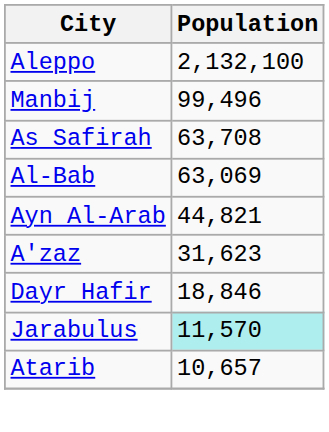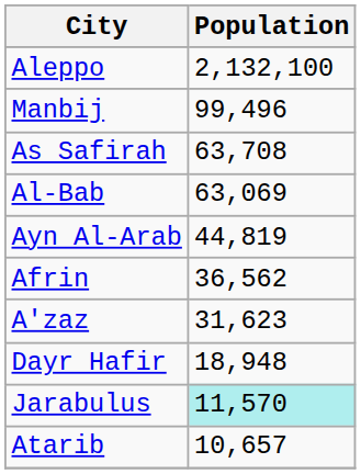 <table class="wikitable">
 <tr>
 <th>City</th>
 <th>Population</th>
 </tr>
 <tr>
 <td><a href='#'>Aleppo</a></td>
 <td>2,132,100</td>
 </tr>
 <tr>
 <td><a href='#'>Manbij</a></td>
 <td>99,496</td>
 </tr>
 <tr>
 <td><a href='#'>As Safirah</a></td>
 <td>63,708</td>
 </tr>
 <tr>
 <td><a href='#'>Al-Bab</a></td>
 <td>63,069</td>
 </tr>
 <tr>
 <td><a href='#'>Ayn Al-Arab</a></td>
-<td>44,821</td>
+<td>44,819</td>
+</tr>
+<tr>
+<td><a href='#'>Afrin</a></td>
+<td>36,562</td>
 </tr>
 <tr>
 <td><a href='#'>A'zaz</a></td>
 <td>31,623</td>
 </tr>
 <tr>
 <td><a href='#'>Dayr Hafir</a></td>
-<td>18,846</td>
+<td>18,948</td>
 </tr>
 <tr>
 <td><a href='#'>Jarabulus</a></td>
 <td style="background: paleturquoise;">11,570</td>
 </tr>
 <tr>
 <td><a href='#'>Atarib</a></td>
 <td>10,657</td>
 </tr>
 <tr>
 </tr>
 </table>
